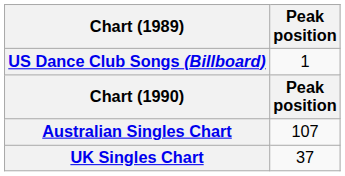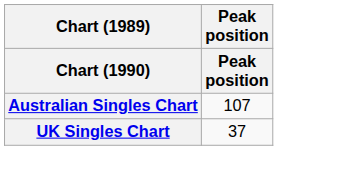 <table class="wikitable sortable plainrowheaders" style="text-align:center;">
 <tr>
 <th scope="col">Chart (1989)</th>
 <th scope="col">Peak<br>position</th>
-</tr>
-<tr>
-<th scope="row"; align="left"><a href='#'>US Dance Club Songs <em>(Billboard)</em></a></th>
-<td>1</td>
 </tr>
 <tr>
 <th scope="col">Chart (1990)</th>
 <th scope="col">Peak<br>position</th>
 </tr>
 <tr>
 <th scope="row"; align="left"><a href='#'>Australian Singles Chart</a></th>
 <td>107</td>
 </tr>
 <tr>
 <th scope="row"; align="left"><a href='#'>UK Singles Chart</a></th>
 <td>37</td>
 </tr>
 </table>
